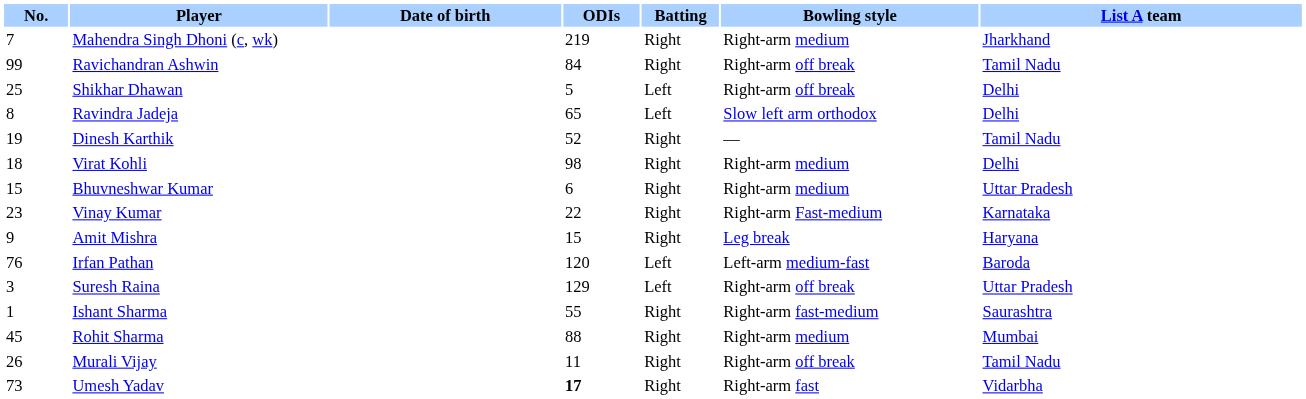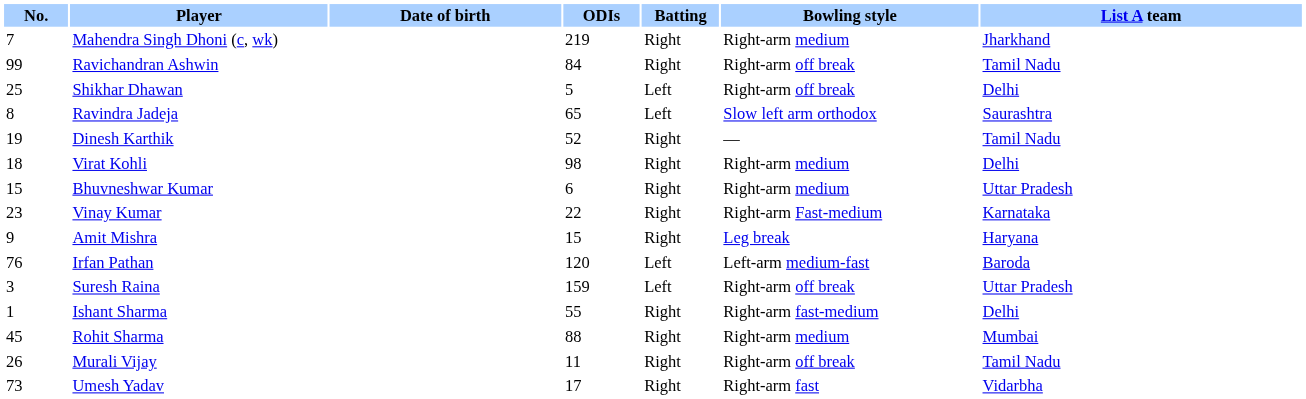 <table border="0" cellspacing="2" cellpadding="2" style="width:100%;">
 <tr style="background:#aad0ff;">
 <th width=5%>No.</th>
 <th width="20%">Player</th>
 <th width=18%>Date of birth</th>
 <th width=6%>ODIs</th>
 <th width=6%>Batting</th>
 <th width=20%>Bowling style</th>
 <th width=25%><a href='#'>List A</a> team</th>
 </tr>
 <tr>
 <td>7</td>
 <td><a href='#'>Mahendra Singh Dhoni</a> (<a href='#'>c</a>, <a href='#'>wk</a>)</td>
 <td></td>
 <td>219</td>
 <td>Right</td>
 <td>Right-arm <a href='#'>medium</a></td>
 <td> <a href='#'>Jharkhand</a></td>
 </tr>
 <tr>
 <td>99</td>
 <td><a href='#'>Ravichandran Ashwin</a></td>
 <td></td>
 <td>84</td>
 <td>Right</td>
 <td>Right-arm <a href='#'>off break</a></td>
 <td> <a href='#'>Tamil Nadu</a></td>
 </tr>
 <tr>
 <td>25</td>
 <td><a href='#'>Shikhar Dhawan</a></td>
 <td></td>
 <td>5</td>
 <td>Left</td>
 <td>Right-arm <a href='#'>off break</a></td>
 <td> <a href='#'>Delhi</a></td>
 </tr>
 <tr>
 <td>8</td>
 <td><a href='#'>Ravindra Jadeja</a></td>
 <td></td>
 <td>65</td>
 <td>Left</td>
 <td><a href='#'>Slow left arm orthodox</a></td>
-<td> <a href='#'>Delhi</a></td>
+<td> <a href='#'>Saurashtra</a></td>
 </tr>
 <tr>
 <td>19</td>
 <td><a href='#'>Dinesh Karthik</a></td>
 <td></td>
 <td>52</td>
 <td>Right</td>
 <td>—</td>
 <td> <a href='#'>Tamil Nadu</a></td>
 </tr>
 <tr>
 <td>18</td>
 <td><a href='#'>Virat Kohli</a></td>
 <td></td>
 <td>98</td>
 <td>Right</td>
 <td>Right-arm <a href='#'>medium</a></td>
 <td> <a href='#'>Delhi</a></td>
 </tr>
 <tr>
 <td>15</td>
 <td><a href='#'>Bhuvneshwar Kumar</a></td>
 <td></td>
 <td>6</td>
 <td>Right</td>
 <td>Right-arm <a href='#'>medium</a></td>
 <td> <a href='#'>Uttar Pradesh</a></td>
 </tr>
 <tr>
 <td>23</td>
 <td><a href='#'>Vinay Kumar</a></td>
 <td></td>
 <td>22</td>
 <td>Right</td>
 <td>Right-arm <a href='#'>Fast-medium</a></td>
 <td> <a href='#'>Karnataka</a></td>
 </tr>
 <tr>
 <td>9</td>
 <td><a href='#'>Amit Mishra</a></td>
 <td></td>
 <td>15</td>
 <td>Right</td>
 <td><a href='#'>Leg break</a></td>
 <td> <a href='#'>Haryana</a></td>
 </tr>
 <tr>
 <td>76</td>
 <td><a href='#'>Irfan Pathan</a></td>
 <td></td>
 <td>120</td>
 <td>Left</td>
 <td>Left-arm <a href='#'>medium-fast</a></td>
 <td> <a href='#'>Baroda</a></td>
 </tr>
 <tr>
 <td>3</td>
 <td><a href='#'>Suresh Raina</a></td>
 <td></td>
-<td>129</td>
+<td>159</td>
 <td>Left</td>
 <td>Right-arm <a href='#'>off break</a></td>
 <td> <a href='#'>Uttar Pradesh</a></td>
 </tr>
 <tr>
 <td>1</td>
 <td><a href='#'>Ishant Sharma</a></td>
 <td></td>
 <td>55</td>
 <td>Right</td>
 <td>Right-arm <a href='#'>fast-medium</a></td>
-<td> <a href='#'>Saurashtra</a></td>
+<td> <a href='#'>Delhi</a></td>
 </tr>
 <tr>
 <td>45</td>
 <td><a href='#'>Rohit Sharma</a></td>
 <td></td>
 <td>88</td>
 <td>Right</td>
 <td>Right-arm <a href='#'>medium</a></td>
 <td> <a href='#'>Mumbai</a></td>
 </tr>
 <tr>
 <td>26</td>
 <td><a href='#'>Murali Vijay</a></td>
 <td></td>
 <td>11</td>
 <td>Right</td>
 <td>Right-arm <a href='#'>off break</a></td>
 <td> <a href='#'>Tamil Nadu</a></td>
 </tr>
 <tr>
 <td>73</td>
 <td><a href='#'>Umesh Yadav</a></td>
 <td></td>
-<td><strong>17</strong></td>
+<td>17</td>
 <td>Right</td>
 <td>Right-arm <a href='#'>fast</a></td>
 <td> <a href='#'>Vidarbha</a></td>
 </tr>
 </table>
